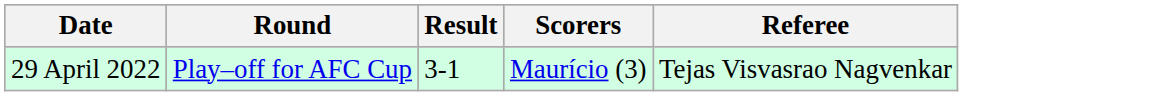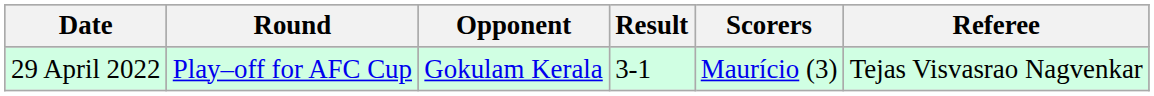 <table class="wikitable">
 <tr>
 <th>Date</th>
 <th>Round</th>
+<th>Opponent</th>
 <th>Result</th>
 <th>Scorers</th>
 <th>Referee</th>
 </tr>
 <tr bgcolor = "#d0ffe3">
 <td>29 April 2022</td>
 <td><a href='#'>Play–off for AFC Cup</a></td>
+<td><a href='#'>Gokulam Kerala</a></td>
 <td>3-1</td>
 <td><a href='#'>Maurício</a> (3)</td>
 <td>Tejas Visvasrao Nagvenkar</td>
 </tr>
 </table>
